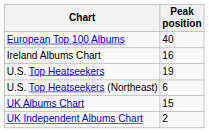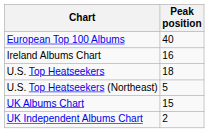 <table class="wikitable" border="1">
 <tr>
 <th>Chart</th>
 <th>Peak<br>position</th>
 </tr>
 <tr>
 <td><a href='#'>European Top 100 Albums</a></td>
 <td>40</td>
 </tr>
 <tr>
 <td>Ireland Albums Chart</td>
 <td>16</td>
 </tr>
 <tr>
 <td>U.S. <a href='#'>Top Heatseekers</a></td>
-<td>19</td>
+<td>18</td>
 </tr>
 <tr>
 <td>U.S. <a href='#'>Top Heatseekers</a> (Northeast)</td>
-<td>6</td>
+<td>5</td>
 </tr>
 <tr>
 <td><a href='#'>UK Albums Chart</a></td>
 <td>15</td>
 </tr>
 <tr>
 <td><a href='#'>UK Independent Albums Chart</a></td>
 <td>2</td>
 </tr>
 </table>
